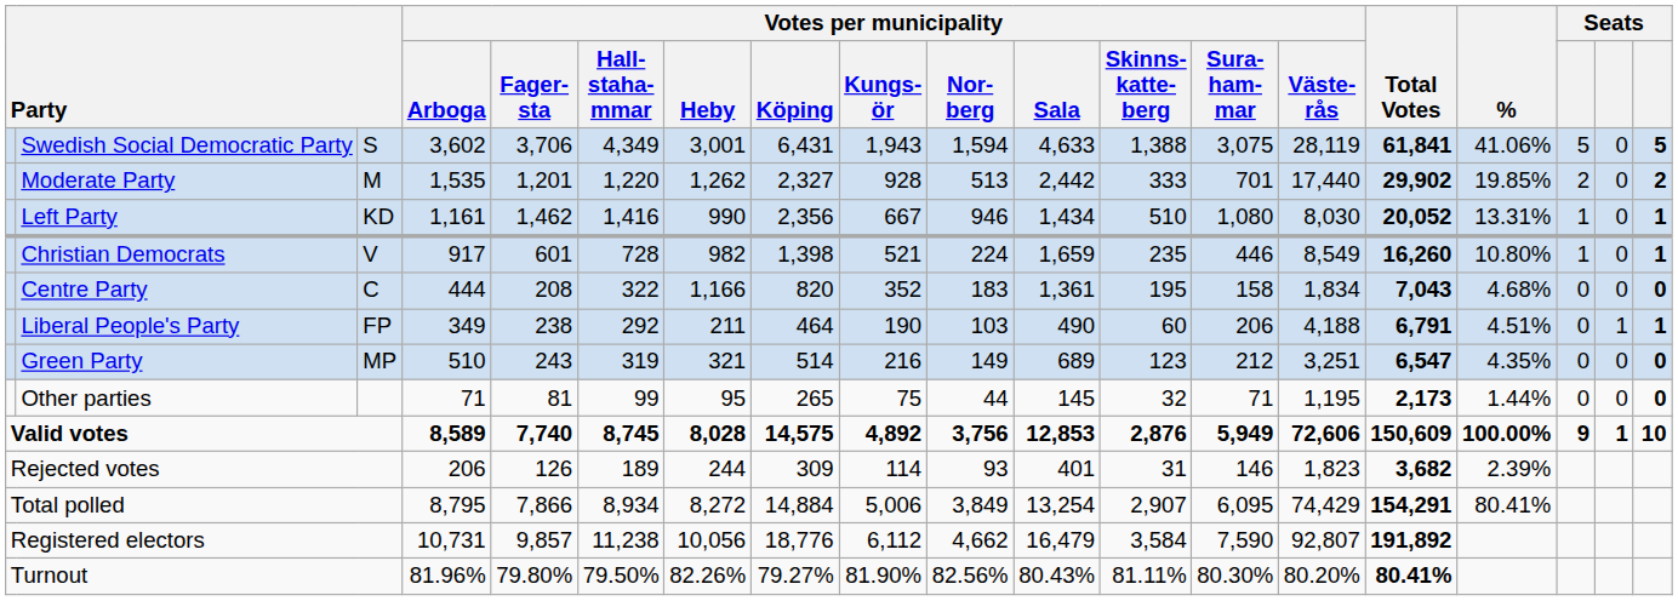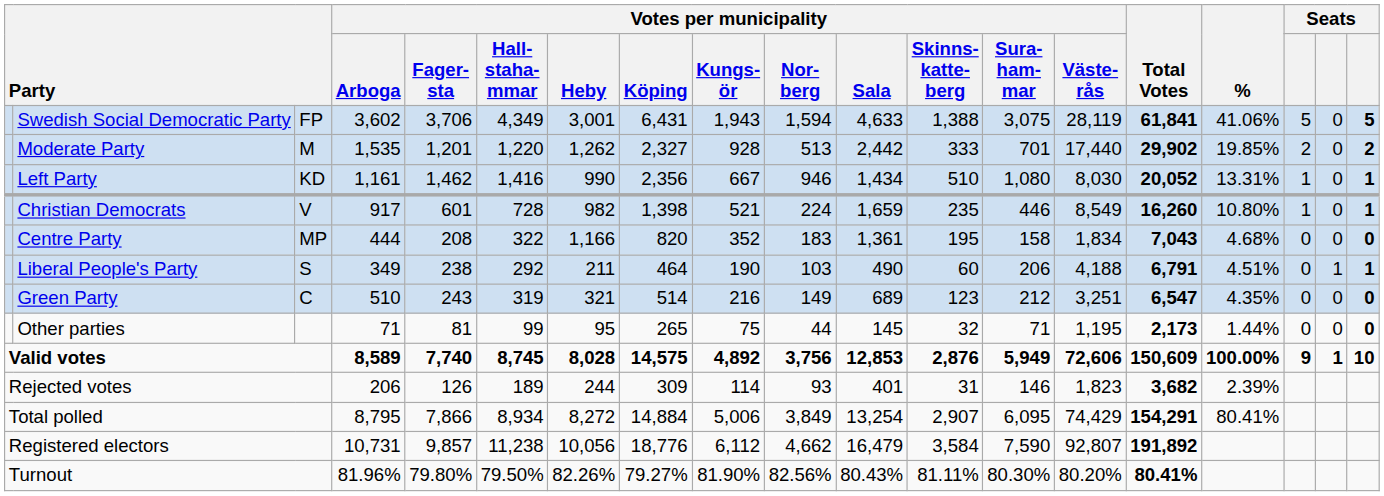 <table class="wikitable" border="1" style="text-align:right;">
 <tr>
 <th style="text-align:left;" valign=bottom rowspan=2 colspan=3>Party</th>
 <th colspan=11>Votes per municipality</th>
 <th align=center valign=bottom rowspan=2 width="50">Total Votes</th>
 <th align=center valign=bottom rowspan=2 width="50">%</th>
 <th colspan=3>Seats</th>
 </tr>
 <tr>
 <th align=center valign=bottom width="50"><a href='#'>Arboga</a></th>
 <th align=center valign=bottom width="50"><a href='#'>Fager- sta</a></th>
 <th align=center valign=bottom width="50"><a href='#'>Hall- staha- mmar</a></th>
 <th align=center valign=bottom width="50"><a href='#'>Heby</a></th>
 <th align=center valign=bottom width="50"><a href='#'>Köping</a></th>
 <th align=center valign=bottom width="50"><a href='#'>Kungs- ör</a></th>
 <th align=center valign=bottom width="50"><a href='#'>Nor- berg</a></th>
 <th align=center valign=bottom width="50"><a href='#'>Sala</a></th>
 <th align=center valign=bottom width="50"><a href='#'>Skinns- katte- berg</a></th>
 <th align=center valign=bottom width="50"><a href='#'>Sura- ham- mar</a></th>
 <th align=center valign=bottom width="50"><a href='#'>Väste- rås</a></th>
 <th align=center valign=bottom width="20"><small></small></th>
 <th align=center valign=bottom width="20"><small><a href='#'></a></small></th>
 <th align=center valign=bottom width="20"><small></small></th>
 </tr>
 <tr style="background:#CEE0F2;">
 <td></td>
 <td align=left style="white-space: nowrap;"><a href='#'>Swedish Social Democratic Party</a></td>
-<td align=left>S</td>
+<td align=left>FP</td>
 <td>3,602</td>
 <td>3,706</td>
 <td>4,349</td>
 <td>3,001</td>
 <td>6,431</td>
 <td>1,943</td>
 <td>1,594</td>
 <td>4,633</td>
 <td>1,388</td>
 <td>3,075</td>
 <td>28,119</td>
 <td><strong>61,841</strong></td>
 <td>41.06%</td>
 <td>5</td>
 <td>0</td>
 <td><strong>5</strong></td>
 </tr>
 <tr style="background:#CEE0F2;">
 <td></td>
 <td align=left><a href='#'>Moderate Party</a></td>
 <td align=left>M</td>
 <td>1,535</td>
 <td>1,201</td>
 <td>1,220</td>
 <td>1,262</td>
 <td>2,327</td>
 <td>928</td>
 <td>513</td>
 <td>2,442</td>
 <td>333</td>
 <td>701</td>
 <td>17,440</td>
 <td><strong>29,902</strong></td>
 <td>19.85%</td>
 <td>2</td>
 <td>0</td>
 <td><strong>2</strong></td>
 </tr>
 <tr style="background:#CEE0F2;">
 <td></td>
 <td align=left><a href='#'>Left Party</a></td>
 <td align=left>KD</td>
 <td>1,161</td>
 <td>1,462</td>
 <td>1,416</td>
 <td>990</td>
 <td>2,356</td>
 <td>667</td>
 <td>946</td>
 <td>1,434</td>
 <td>510</td>
 <td>1,080</td>
 <td>8,030</td>
 <td><strong>20,052</strong></td>
 <td>13.31%</td>
 <td>1</td>
 <td>0</td>
 <td><strong>1</strong></td>
 </tr>
 <tr style="background:#CEE0F2; border-top:3px solid darkgray;">
 <td></td>
 <td align=left><a href='#'>Christian Democrats</a></td>
 <td align=left>V</td>
 <td>917</td>
 <td>601</td>
 <td>728</td>
 <td>982</td>
 <td>1,398</td>
 <td>521</td>
 <td>224</td>
 <td>1,659</td>
 <td>235</td>
 <td>446</td>
 <td>8,549</td>
 <td><strong>16,260</strong></td>
 <td>10.80%</td>
 <td>1</td>
 <td>0</td>
 <td><strong>1</strong></td>
 </tr>
 <tr style="background:#CEE0F2;">
 <td></td>
 <td align=left><a href='#'>Centre Party</a></td>
-<td align=left>C</td>
+<td align=left>MP</td>
 <td>444</td>
 <td>208</td>
 <td>322</td>
 <td>1,166</td>
 <td>820</td>
 <td>352</td>
 <td>183</td>
 <td>1,361</td>
 <td>195</td>
 <td>158</td>
 <td>1,834</td>
 <td><strong>7,043</strong></td>
 <td>4.68%</td>
 <td>0</td>
 <td>0</td>
 <td><strong>0</strong></td>
 </tr>
 <tr style="background:#CEE0F2;">
 <td></td>
 <td align=left><a href='#'>Liberal People's Party</a></td>
-<td align=left>FP</td>
+<td align=left>S</td>
 <td>349</td>
 <td>238</td>
 <td>292</td>
 <td>211</td>
 <td>464</td>
 <td>190</td>
 <td>103</td>
 <td>490</td>
 <td>60</td>
 <td>206</td>
 <td>4,188</td>
 <td><strong>6,791</strong></td>
 <td>4.51%</td>
 <td>0</td>
 <td>1</td>
 <td><strong>1</strong></td>
 </tr>
 <tr style="background:#CEE0F2;">
 <td></td>
 <td align=left><a href='#'>Green Party</a></td>
-<td align=left>MP</td>
+<td align=left>C</td>
 <td>510</td>
 <td>243</td>
 <td>319</td>
 <td>321</td>
 <td>514</td>
 <td>216</td>
 <td>149</td>
 <td>689</td>
 <td>123</td>
 <td>212</td>
 <td>3,251</td>
 <td><strong>6,547</strong></td>
 <td>4.35%</td>
 <td>0</td>
 <td>0</td>
 <td><strong>0</strong></td>
 </tr>
 <tr>
 <td></td>
 <td align=left>Other parties</td>
 <td></td>
 <td>71</td>
 <td>81</td>
 <td>99</td>
 <td>95</td>
 <td>265</td>
 <td>75</td>
 <td>44</td>
 <td>145</td>
 <td>32</td>
 <td>71</td>
 <td>1,195</td>
 <td><strong>2,173</strong></td>
 <td>1.44%</td>
 <td>0</td>
 <td>0</td>
 <td><strong>0</strong></td>
 </tr>
 <tr style="font-weight:bold">
 <td align=left colspan=3>Valid votes</td>
 <td>8,589</td>
 <td>7,740</td>
 <td>8,745</td>
 <td>8,028</td>
 <td>14,575</td>
 <td>4,892</td>
 <td>3,756</td>
 <td>12,853</td>
 <td>2,876</td>
 <td>5,949</td>
 <td>72,606</td>
 <td>150,609</td>
 <td>100.00%</td>
 <td>9</td>
 <td>1</td>
 <td>10</td>
 </tr>
 <tr>
 <td align=left colspan=3>Rejected votes</td>
 <td>206</td>
 <td>126</td>
 <td>189</td>
 <td>244</td>
 <td>309</td>
 <td>114</td>
 <td>93</td>
 <td>401</td>
 <td>31</td>
 <td>146</td>
 <td>1,823</td>
 <td><strong>3,682</strong></td>
 <td>2.39%</td>
 <td></td>
 <td></td>
 <td></td>
 </tr>
 <tr>
 <td align=left colspan=3>Total polled</td>
 <td>8,795</td>
 <td>7,866</td>
 <td>8,934</td>
 <td>8,272</td>
 <td>14,884</td>
 <td>5,006</td>
 <td>3,849</td>
 <td>13,254</td>
 <td>2,907</td>
 <td>6,095</td>
 <td>74,429</td>
 <td><strong>154,291</strong></td>
 <td>80.41%</td>
 <td></td>
 <td></td>
 <td></td>
 </tr>
 <tr>
 <td align=left colspan=3>Registered electors</td>
 <td>10,731</td>
 <td>9,857</td>
 <td>11,238</td>
 <td>10,056</td>
 <td>18,776</td>
 <td>6,112</td>
 <td>4,662</td>
 <td>16,479</td>
 <td>3,584</td>
 <td>7,590</td>
 <td>92,807</td>
 <td><strong>191,892</strong></td>
 <td></td>
 <td></td>
 <td></td>
 <td></td>
 </tr>
 <tr>
 <td align=left colspan=3>Turnout</td>
 <td>81.96%</td>
 <td>79.80%</td>
 <td>79.50%</td>
 <td>82.26%</td>
 <td>79.27%</td>
 <td>81.90%</td>
 <td>82.56%</td>
 <td>80.43%</td>
 <td>81.11%</td>
 <td>80.30%</td>
 <td>80.20%</td>
 <td><strong>80.41%</strong></td>
 <td></td>
 <td></td>
 <td></td>
 <td></td>
 </tr>
 </table>
